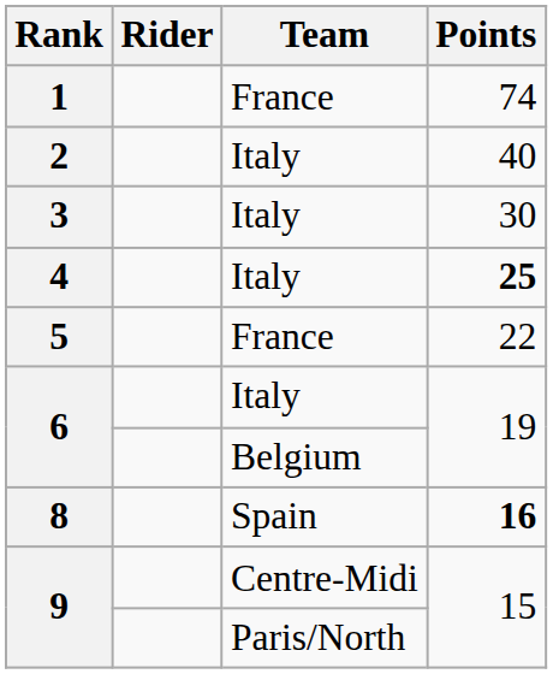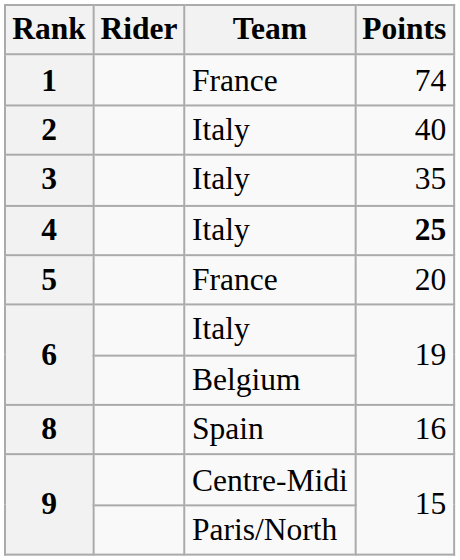 <table class="wikitable">
 <tr>
 <th scope="col">Rank</th>
 <th scope="col">Rider</th>
 <th scope="col">Team</th>
 <th scope="col">Points</th>
 </tr>
 <tr>
 <th scope="row">1</th>
 <td></td>
 <td>France</td>
 <td style="text-align:right;">74</td>
 </tr>
 <tr>
 <th scope="row">2</th>
 <td></td>
 <td>Italy</td>
 <td style="text-align:right;">40</td>
 </tr>
 <tr>
 <th scope="row">3</th>
 <td></td>
 <td>Italy</td>
-<td style="text-align:right;">30</td>
+<td style="text-align:right;">35</td>
 </tr>
 <tr>
 <th scope="row">4</th>
 <td></td>
 <td>Italy</td>
 <td style="text-align:right;"><strong>25</strong></td>
 </tr>
 <tr>
 <th scope="row">5</th>
 <td></td>
 <td>France</td>
-<td style="text-align:right;">22</td>
+<td style="text-align:right;">20</td>
 </tr>
 <tr>
 <th scope="row" rowspan="2">6</th>
 <td></td>
 <td>Italy</td>
 <td style="text-align:right;" rowspan="2">19</td>
 </tr>
 <tr>
 <td></td>
 <td>Belgium</td>
 </tr>
 <tr>
 <th scope="row">8</th>
 <td></td>
 <td>Spain</td>
-<td style="text-align:right;"><strong>16</strong></td>
+<td style="text-align:right;">16</td>
 </tr>
 <tr>
 <th scope="row" rowspan="2">9</th>
 <td></td>
 <td>Centre-Midi</td>
 <td style="text-align:right;" rowspan="2">15</td>
 </tr>
 <tr>
 <td></td>
 <td>Paris/North</td>
 </tr>
 </table>
